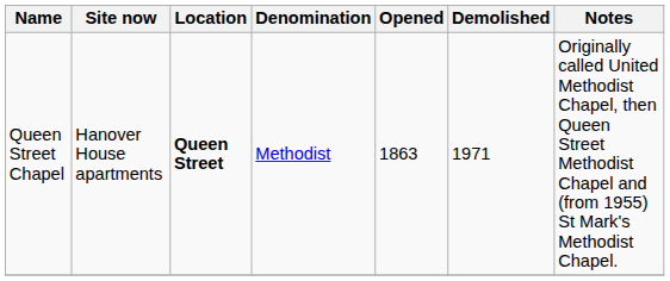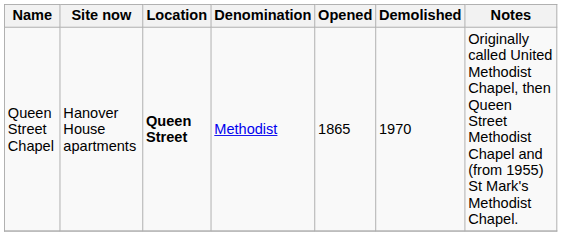 <table class="wikitable sortable">
 <tr>
 <th>Name</th>
 <th class="unsortable">Site now</th>
 <th>Location</th>
 <th>Denomination</th>
 <th>Opened</th>
 <th>Demolished</th>
 <th class="unsortable">Notes</th>
 </tr>
 <tr>
 <td>Queen Street Chapel</td>
 <td>Hanover House apartments</td>
 <td><strong>Queen Street</strong></td>
 <td><a href='#'>Methodist</a></td>
-<td>1863 </td>
-<td>1971</td>
+<td>1865 </td>
+<td>1970</td>
 <td>Originally called United Methodist Chapel, then Queen Street Methodist Chapel and (from 1955) St Mark's Methodist Chapel.</td>
 </tr>
 <tr>
 </tr>
 </table>
